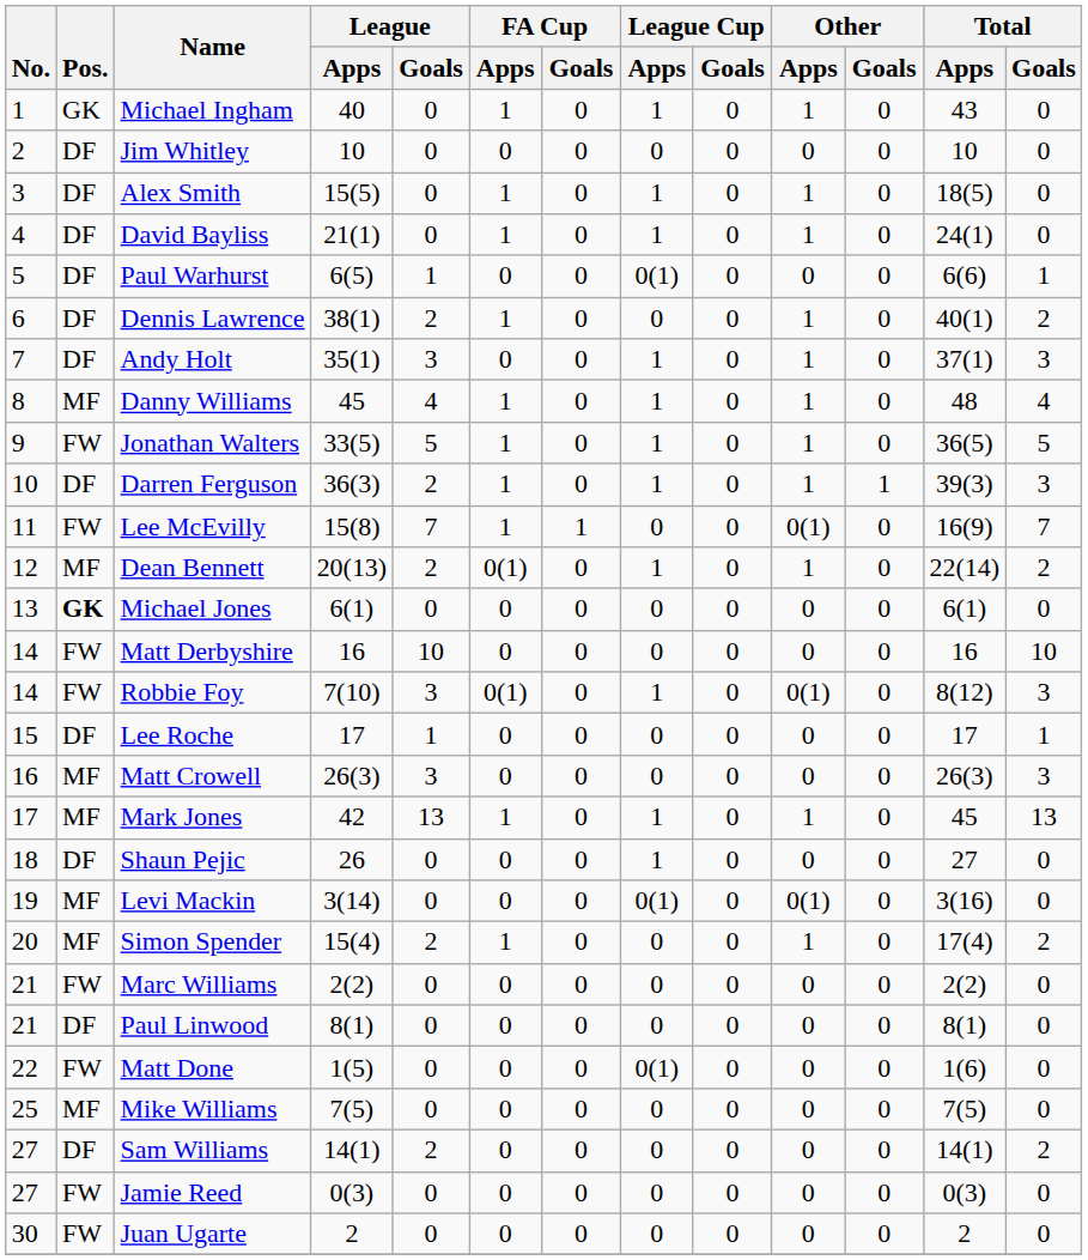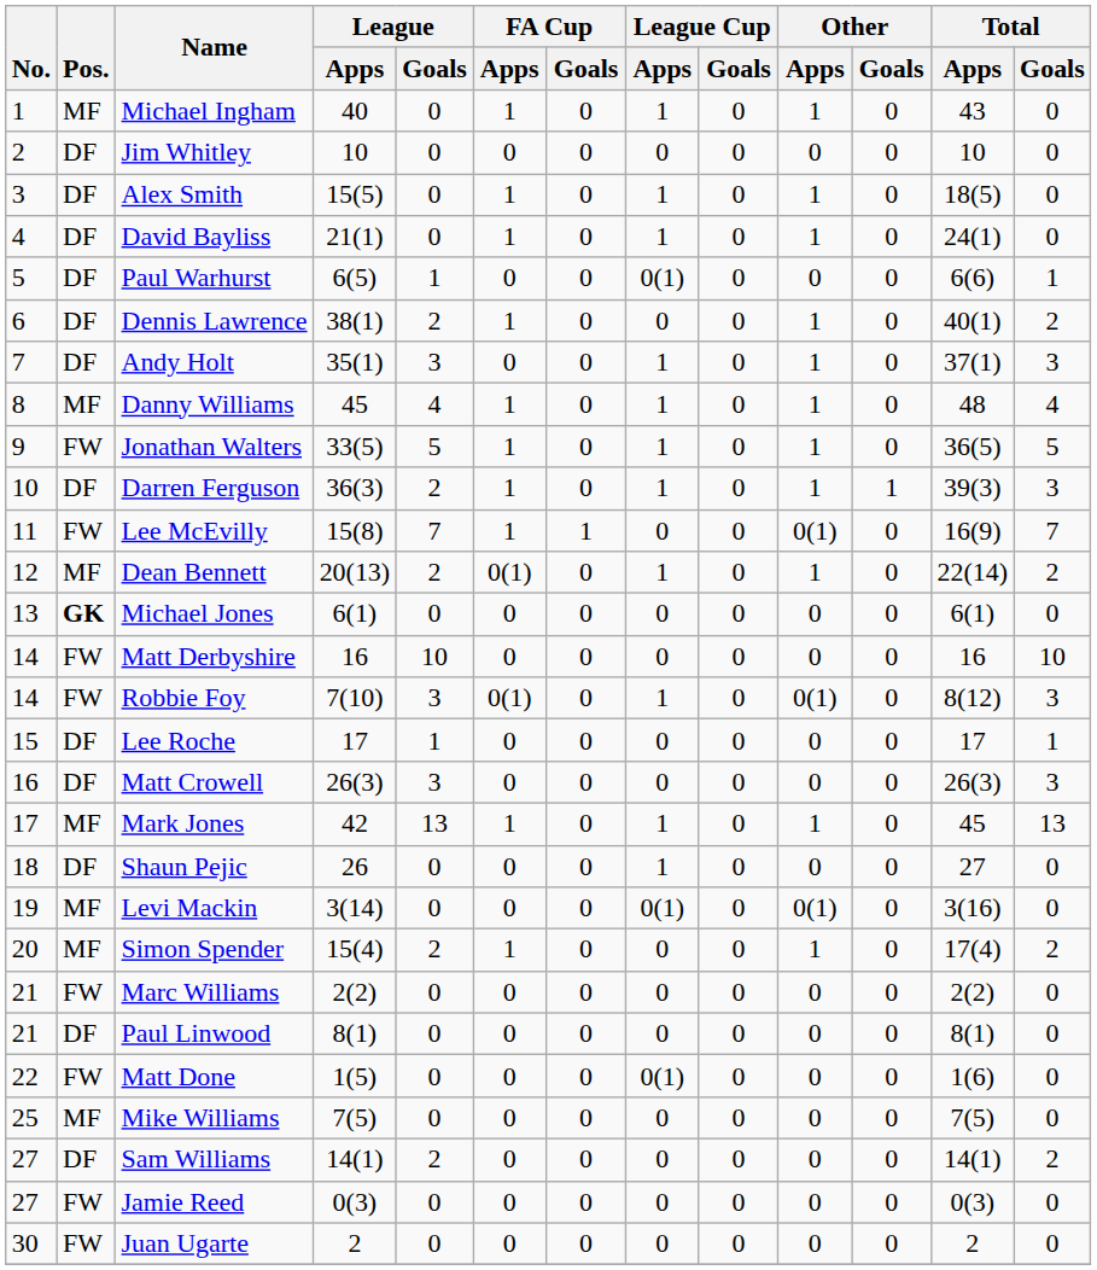 <table class="wikitable" style="text-align:center">
 <tr>
 <th rowspan="2" valign="bottom">No.</th>
 <th rowspan="2" valign="bottom">Pos.</th>
 <th rowspan="2">Name</th>
 <th colspan="2" width="85">League</th>
 <th colspan="2" width="85">FA Cup</th>
 <th colspan="2" width="85">League Cup</th>
 <th colspan="2" width="85">Other</th>
 <th colspan="2" width="85">Total</th>
 </tr>
 <tr>
 <th>Apps</th>
 <th>Goals</th>
 <th>Apps</th>
 <th>Goals</th>
 <th>Apps</th>
 <th>Goals</th>
 <th>Apps</th>
 <th>Goals</th>
 <th>Apps</th>
 <th>Goals</th>
 </tr>
 <tr>
 <td align="left">1</td>
-<td align="left">GK</td>
+<td align="left">MF</td>
 <td align="left"> <a href='#'>Michael Ingham</a></td>
 <td>40</td>
 <td>0</td>
 <td>1</td>
 <td>0</td>
 <td>1</td>
 <td>0</td>
 <td>1</td>
 <td>0</td>
 <td>43</td>
 <td>0</td>
 </tr>
 <tr>
 <td align="left">2</td>
 <td align="left">DF</td>
 <td align="left"> <a href='#'>Jim Whitley</a></td>
 <td>10</td>
 <td>0</td>
 <td>0</td>
 <td>0</td>
 <td>0</td>
 <td>0</td>
 <td>0</td>
 <td>0</td>
 <td>10</td>
 <td>0</td>
 </tr>
 <tr>
 <td align="left">3</td>
 <td align="left">DF</td>
 <td align="left"> <a href='#'>Alex Smith</a></td>
 <td>15(5)</td>
 <td>0</td>
 <td>1</td>
 <td>0</td>
 <td>1</td>
 <td>0</td>
 <td>1</td>
 <td>0</td>
 <td>18(5)</td>
 <td>0</td>
 </tr>
 <tr>
 <td align="left">4</td>
 <td align="left">DF</td>
 <td align="left"> <a href='#'>David Bayliss</a></td>
 <td>21(1)</td>
 <td>0</td>
 <td>1</td>
 <td>0</td>
 <td>1</td>
 <td>0</td>
 <td>1</td>
 <td>0</td>
 <td>24(1)</td>
 <td>0</td>
 </tr>
 <tr>
 <td align="left">5</td>
 <td align="left">DF</td>
 <td align="left"> <a href='#'>Paul Warhurst</a></td>
 <td>6(5)</td>
 <td>1</td>
 <td>0</td>
 <td>0</td>
 <td>0(1)</td>
 <td>0</td>
 <td>0</td>
 <td>0</td>
 <td>6(6)</td>
 <td>1</td>
 </tr>
 <tr>
 <td align="left">6</td>
 <td align="left">DF</td>
 <td align="left"> <a href='#'>Dennis Lawrence</a></td>
 <td>38(1)</td>
 <td>2</td>
 <td>1</td>
 <td>0</td>
 <td>0</td>
 <td>0</td>
 <td>1</td>
 <td>0</td>
 <td>40(1)</td>
 <td>2</td>
 </tr>
 <tr>
 <td align="left">7</td>
 <td align="left">DF</td>
 <td align="left"> <a href='#'>Andy Holt</a></td>
 <td>35(1)</td>
 <td>3</td>
 <td>0</td>
 <td>0</td>
 <td>1</td>
 <td>0</td>
 <td>1</td>
 <td>0</td>
 <td>37(1)</td>
 <td>3</td>
 </tr>
 <tr>
 <td align="left">8</td>
 <td align="left">MF</td>
 <td align="left"> <a href='#'>Danny Williams</a></td>
 <td>45</td>
 <td>4</td>
 <td>1</td>
 <td>0</td>
 <td>1</td>
 <td>0</td>
 <td>1</td>
 <td>0</td>
 <td>48</td>
 <td>4</td>
 </tr>
 <tr>
 <td align="left">9</td>
 <td align="left">FW</td>
 <td align="left"> <a href='#'>Jonathan Walters</a></td>
 <td>33(5)</td>
 <td>5</td>
 <td>1</td>
 <td>0</td>
 <td>1</td>
 <td>0</td>
 <td>1</td>
 <td>0</td>
 <td>36(5)</td>
 <td>5</td>
 </tr>
 <tr>
 <td align="left">10</td>
 <td align="left">DF</td>
 <td align="left"> <a href='#'>Darren Ferguson</a></td>
 <td>36(3)</td>
 <td>2</td>
 <td>1</td>
 <td>0</td>
 <td>1</td>
 <td>0</td>
 <td>1</td>
 <td>1</td>
 <td>39(3)</td>
 <td>3</td>
 </tr>
 <tr>
 <td align="left">11</td>
 <td align="left">FW</td>
 <td align="left"> <a href='#'>Lee McEvilly</a></td>
 <td>15(8)</td>
 <td>7</td>
 <td>1</td>
 <td>1</td>
 <td>0</td>
 <td>0</td>
 <td>0(1)</td>
 <td>0</td>
 <td>16(9)</td>
 <td>7</td>
 </tr>
 <tr>
 <td align="left">12</td>
 <td align="left">MF</td>
 <td align="left"> <a href='#'>Dean Bennett</a></td>
 <td>20(13)</td>
 <td>2</td>
 <td>0(1)</td>
 <td>0</td>
 <td>1</td>
 <td>0</td>
 <td>1</td>
 <td>0</td>
 <td>22(14)</td>
 <td>2</td>
 </tr>
 <tr>
 <td align="left">13</td>
 <td align="left"><strong>GK</strong></td>
 <td align="left"> <a href='#'>Michael Jones</a></td>
 <td>6(1)</td>
 <td>0</td>
 <td>0</td>
 <td>0</td>
 <td>0</td>
 <td>0</td>
 <td>0</td>
 <td>0</td>
 <td>6(1)</td>
 <td>0</td>
 </tr>
 <tr>
 <td align="left">14</td>
 <td align="left">FW</td>
 <td align="left"> <a href='#'>Matt Derbyshire</a></td>
 <td>16</td>
 <td>10</td>
 <td>0</td>
 <td>0</td>
 <td>0</td>
 <td>0</td>
 <td>0</td>
 <td>0</td>
 <td>16</td>
 <td>10</td>
 </tr>
 <tr>
 <td align="left">14</td>
 <td align="left">FW</td>
 <td align="left"> <a href='#'>Robbie Foy</a></td>
 <td>7(10)</td>
 <td>3</td>
 <td>0(1)</td>
 <td>0</td>
 <td>1</td>
 <td>0</td>
 <td>0(1)</td>
 <td>0</td>
 <td>8(12)</td>
 <td>3</td>
 </tr>
 <tr>
 <td align="left">15</td>
 <td align="left">DF</td>
 <td align="left"> <a href='#'>Lee Roche</a></td>
 <td>17</td>
 <td>1</td>
 <td>0</td>
 <td>0</td>
 <td>0</td>
 <td>0</td>
 <td>0</td>
 <td>0</td>
 <td>17</td>
 <td>1</td>
 </tr>
 <tr>
 <td align="left">16</td>
-<td align="left">MF</td>
+<td align="left">DF</td>
 <td align="left"> <a href='#'>Matt Crowell</a></td>
 <td>26(3)</td>
 <td>3</td>
 <td>0</td>
 <td>0</td>
 <td>0</td>
 <td>0</td>
 <td>0</td>
 <td>0</td>
 <td>26(3)</td>
 <td>3</td>
 </tr>
 <tr>
 <td align="left">17</td>
 <td align="left">MF</td>
 <td align="left"> <a href='#'>Mark Jones</a></td>
 <td>42</td>
 <td>13</td>
 <td>1</td>
 <td>0</td>
 <td>1</td>
 <td>0</td>
 <td>1</td>
 <td>0</td>
 <td>45</td>
 <td>13</td>
 </tr>
 <tr>
 <td align="left">18</td>
 <td align="left">DF</td>
 <td align="left"> <a href='#'>Shaun Pejic</a></td>
 <td>26</td>
 <td>0</td>
 <td>0</td>
 <td>0</td>
 <td>1</td>
 <td>0</td>
 <td>0</td>
 <td>0</td>
 <td>27</td>
 <td>0</td>
 </tr>
 <tr>
 <td align="left">19</td>
 <td align="left">MF</td>
 <td align="left"> <a href='#'>Levi Mackin</a></td>
 <td>3(14)</td>
 <td>0</td>
 <td>0</td>
 <td>0</td>
 <td>0(1)</td>
 <td>0</td>
 <td>0(1)</td>
 <td>0</td>
 <td>3(16)</td>
 <td>0</td>
 </tr>
 <tr>
 <td align="left">20</td>
 <td align="left">MF</td>
 <td align="left"> <a href='#'>Simon Spender</a></td>
 <td>15(4)</td>
 <td>2</td>
 <td>1</td>
 <td>0</td>
 <td>0</td>
 <td>0</td>
 <td>1</td>
 <td>0</td>
 <td>17(4)</td>
 <td>2</td>
 </tr>
 <tr>
 <td align="left">21</td>
 <td align="left">FW</td>
 <td align="left"> <a href='#'>Marc Williams</a></td>
 <td>2(2)</td>
 <td>0</td>
 <td>0</td>
 <td>0</td>
 <td>0</td>
 <td>0</td>
 <td>0</td>
 <td>0</td>
 <td>2(2)</td>
 <td>0</td>
 </tr>
 <tr>
 <td align="left">21</td>
 <td align="left">DF</td>
 <td align="left"> <a href='#'>Paul Linwood</a></td>
 <td>8(1)</td>
 <td>0</td>
 <td>0</td>
 <td>0</td>
 <td>0</td>
 <td>0</td>
 <td>0</td>
 <td>0</td>
 <td>8(1)</td>
 <td>0</td>
 </tr>
 <tr>
 <td align="left">22</td>
 <td align="left">FW</td>
 <td align="left"> <a href='#'>Matt Done</a></td>
 <td>1(5)</td>
 <td>0</td>
 <td>0</td>
 <td>0</td>
 <td>0(1)</td>
 <td>0</td>
 <td>0</td>
 <td>0</td>
 <td>1(6)</td>
 <td>0</td>
 </tr>
 <tr>
 <td align="left">25</td>
 <td align="left">MF</td>
 <td align="left"> <a href='#'>Mike Williams</a></td>
 <td>7(5)</td>
 <td>0</td>
 <td>0</td>
 <td>0</td>
 <td>0</td>
 <td>0</td>
 <td>0</td>
 <td>0</td>
 <td>7(5)</td>
 <td>0</td>
 </tr>
 <tr>
 <td align="left">27</td>
 <td align="left">DF</td>
 <td align="left"> <a href='#'>Sam Williams</a></td>
 <td>14(1)</td>
 <td>2</td>
 <td>0</td>
 <td>0</td>
 <td>0</td>
 <td>0</td>
 <td>0</td>
 <td>0</td>
 <td>14(1)</td>
 <td>2</td>
 </tr>
 <tr>
 <td align="left">27</td>
 <td align="left">FW</td>
 <td align="left"> <a href='#'>Jamie Reed</a></td>
 <td>0(3)</td>
 <td>0</td>
 <td>0</td>
 <td>0</td>
 <td>0</td>
 <td>0</td>
 <td>0</td>
 <td>0</td>
 <td>0(3)</td>
 <td>0</td>
 </tr>
 <tr>
 <td align="left">30</td>
 <td align="left">FW</td>
 <td align="left"> <a href='#'>Juan Ugarte</a></td>
 <td>2</td>
 <td>0</td>
 <td>0</td>
 <td>0</td>
 <td>0</td>
 <td>0</td>
 <td>0</td>
 <td>0</td>
 <td>2</td>
 <td>0</td>
 </tr>
 <tr>
 </tr>
 </table>
